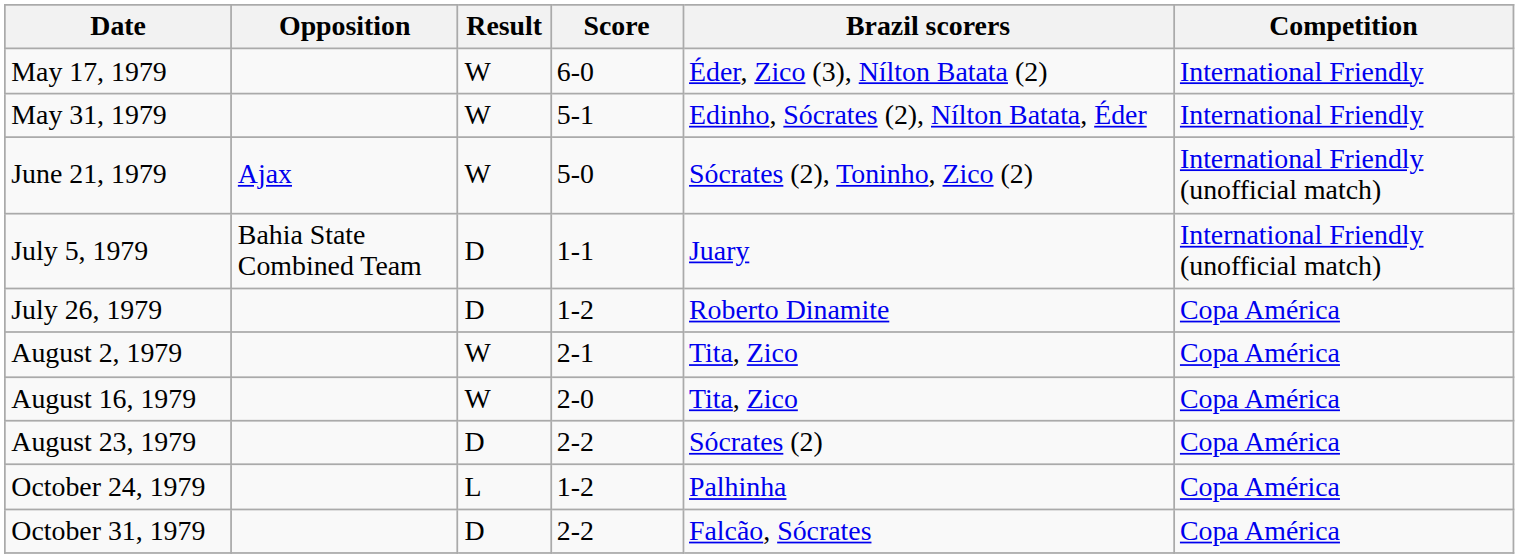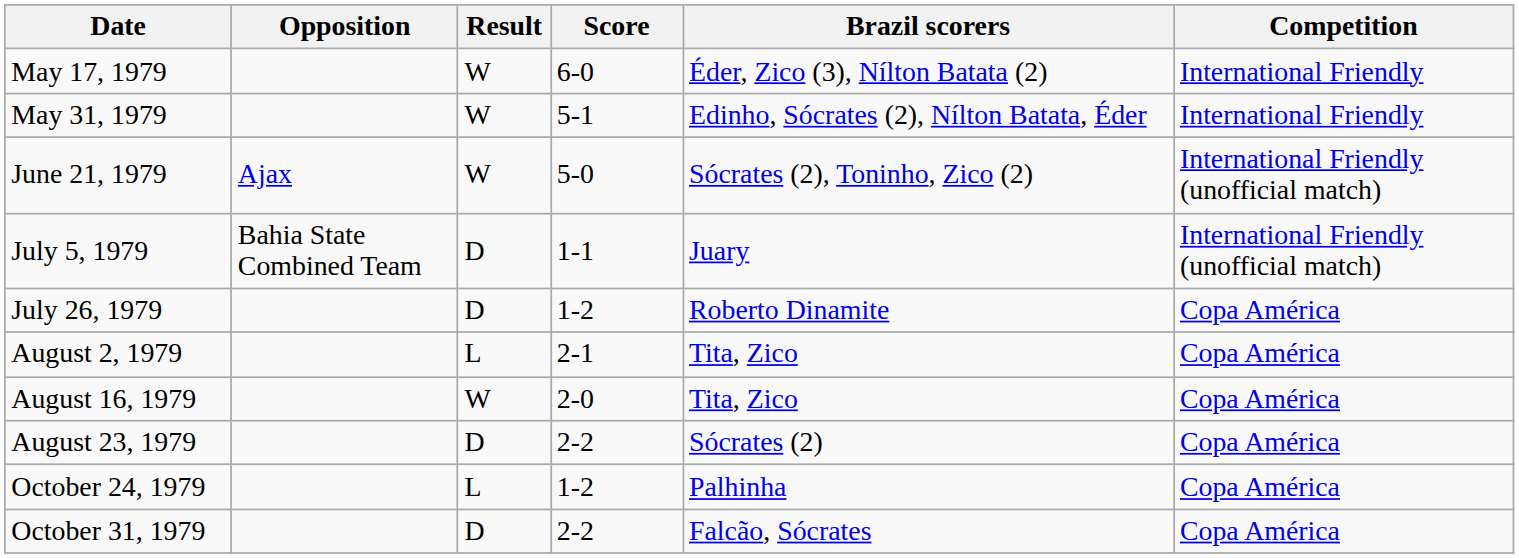 <table class="wikitable" style="text-align: left;">
 <tr>
 <th width=12%>Date</th>
 <th width=12%>Opposition</th>
 <th width=1%>Result</th>
 <th width=7%>Score</th>
 <th width=26%>Brazil scorers</th>
 <th width=18%>Competition</th>
 </tr>
 <tr>
 <td>May 17, 1979</td>
 <td></td>
 <td>W</td>
 <td>6-0</td>
 <td><a href='#'>Éder</a>, <a href='#'>Zico</a> (3), <a href='#'>Nílton Batata</a> (2)</td>
 <td><a href='#'>International Friendly</a></td>
 </tr>
 <tr>
 <td>May 31, 1979</td>
 <td></td>
 <td>W</td>
 <td>5-1</td>
 <td><a href='#'>Edinho</a>, <a href='#'>Sócrates</a> (2), <a href='#'>Nílton Batata</a>, <a href='#'>Éder</a></td>
 <td><a href='#'>International Friendly</a></td>
 </tr>
 <tr>
 <td>June 21, 1979</td>
 <td> <a href='#'>Ajax</a></td>
 <td>W</td>
 <td>5-0</td>
 <td><a href='#'>Sócrates</a> (2), <a href='#'>Toninho</a>, <a href='#'>Zico</a> (2)</td>
 <td><a href='#'>International Friendly</a> (unofficial match)</td>
 </tr>
 <tr>
 <td>July 5, 1979</td>
 <td> Bahia State Combined Team</td>
 <td>D</td>
 <td>1-1</td>
 <td><a href='#'>Juary</a></td>
 <td><a href='#'>International Friendly</a> (unofficial match)</td>
 </tr>
 <tr>
 <td>July 26, 1979</td>
 <td></td>
 <td>D</td>
 <td>1-2</td>
 <td><a href='#'>Roberto Dinamite</a></td>
 <td><a href='#'>Copa América</a></td>
 </tr>
 <tr>
 <td>August 2, 1979</td>
 <td></td>
-<td>W</td>
+<td>L</td>
 <td>2-1</td>
 <td><a href='#'>Tita</a>, <a href='#'>Zico</a></td>
 <td><a href='#'>Copa América</a></td>
 </tr>
 <tr>
 <td>August 16, 1979</td>
 <td></td>
 <td>W</td>
 <td>2-0</td>
 <td><a href='#'>Tita</a>, <a href='#'>Zico</a></td>
 <td><a href='#'>Copa América</a></td>
 </tr>
 <tr>
 <td>August 23, 1979</td>
 <td></td>
 <td>D</td>
 <td>2-2</td>
 <td><a href='#'>Sócrates</a> (2)</td>
 <td><a href='#'>Copa América</a></td>
 </tr>
 <tr>
 <td>October 24, 1979</td>
 <td></td>
 <td>L</td>
 <td>1-2</td>
 <td><a href='#'>Palhinha</a></td>
 <td><a href='#'>Copa América</a></td>
 </tr>
 <tr>
 <td>October 31, 1979</td>
 <td></td>
 <td>D</td>
 <td>2-2</td>
 <td><a href='#'>Falcão</a>, <a href='#'>Sócrates</a></td>
 <td><a href='#'>Copa América</a></td>
 </tr>
 </table>
